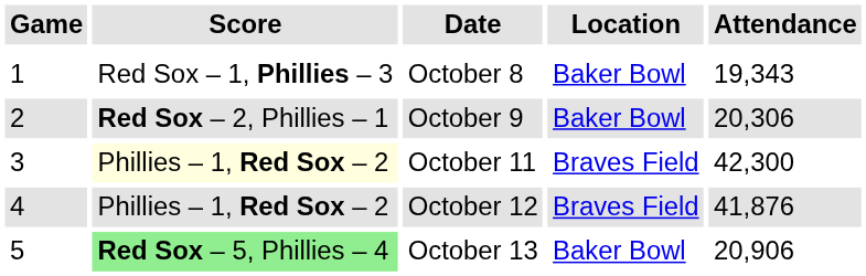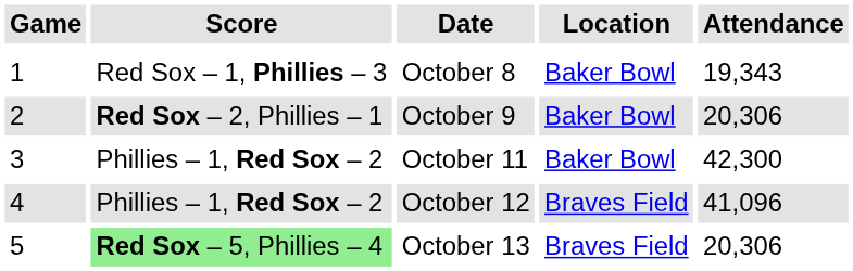 <table border="0" cellspacing="3" cellpadding="3">
 <tr style="background: #e3e3e3;">
 <th>Game</th>
 <th>Score</th>
 <th>Date</th>
 <th>Location</th>
 <th>Attendance</th>
 </tr>
 <tr style="background: #e3e3e3;">
 </tr>
 <tr>
 <td>1</td>
 <td>Red Sox – 1, <strong>Phillies</strong> – 3</td>
 <td>October 8</td>
 <td><a href='#'>Baker Bowl</a></td>
 <td>19,343</td>
 </tr>
 <tr style="background: #e3e3e3;">
 <td>2</td>
 <td><strong>Red Sox</strong> – 2, Phillies – 1</td>
 <td>October 9</td>
 <td><a href='#'>Baker Bowl</a></td>
 <td>20,306</td>
 </tr>
 <tr>
 <td>3</td>
-<td style="background: lightyellow;">Phillies – 1, <strong>Red Sox</strong> – 2</td>
+<td>Phillies – 1, <strong>Red Sox</strong> – 2</td>
 <td>October 11</td>
-<td><a href='#'>Braves Field</a></td>
+<td><a href='#'>Baker Bowl</a></td>
 <td>42,300</td>
 </tr>
 <tr style="background: #e3e3e3;">
 <td>4</td>
 <td>Phillies – 1, <strong>Red Sox</strong> – 2</td>
 <td>October 12</td>
 <td><a href='#'>Braves Field</a></td>
-<td>41,876</td>
+<td>41,096</td>
 </tr>
 <tr>
 <td>5</td>
 <td style="background: lightgreen;"><strong>Red Sox</strong> – 5, Phillies – 4</td>
 <td>October 13</td>
-<td><a href='#'>Baker Bowl</a></td>
-<td>20,906</td>
+<td><a href='#'>Braves Field</a></td>
+<td>20,306</td>
 </tr>
 <tr style="background: #e3e3e3;">
 </tr>
 </table>
